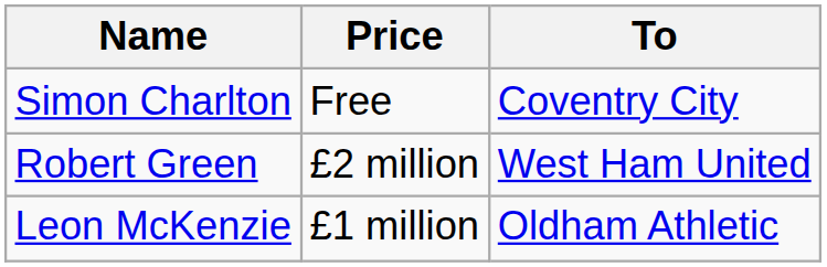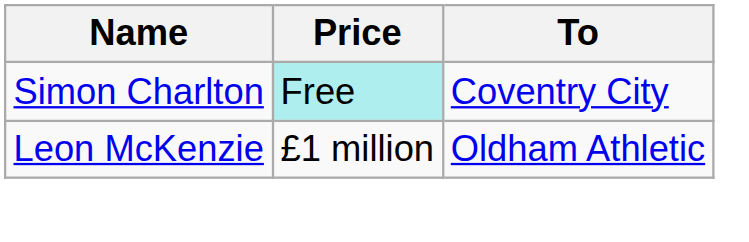 <table class="wikitable">
 <tr>
 <th>Name</th>
 <th>Price</th>
 <th>To</th>
 </tr>
 <tr>
 <td><a href='#'>Simon Charlton</a></td>
-<td>Free</td>
+<td style="background: paleturquoise;">Free</td>
 <td><a href='#'>Coventry City</a></td>
-</tr>
-<tr>
-<td><a href='#'>Robert Green</a></td>
-<td>£2 million</td>
-<td><a href='#'>West Ham United</a></td>
 </tr>
 <tr>
 <td><a href='#'>Leon McKenzie</a></td>
 <td>£1 million</td>
 <td><a href='#'>Oldham Athletic</a></td>
 </tr>
 </table>
